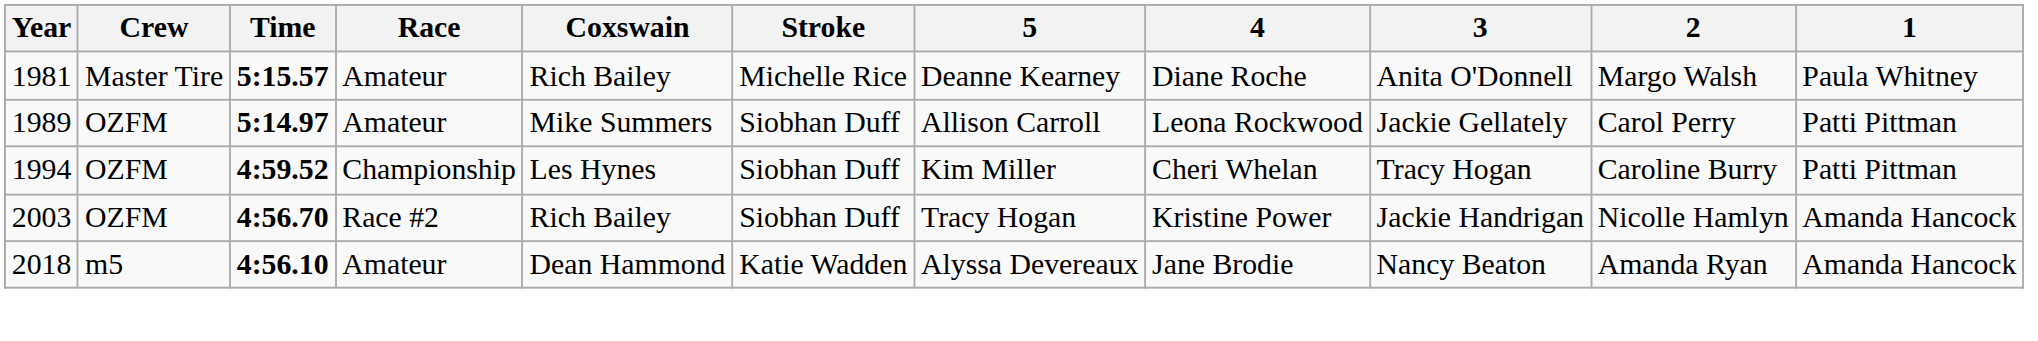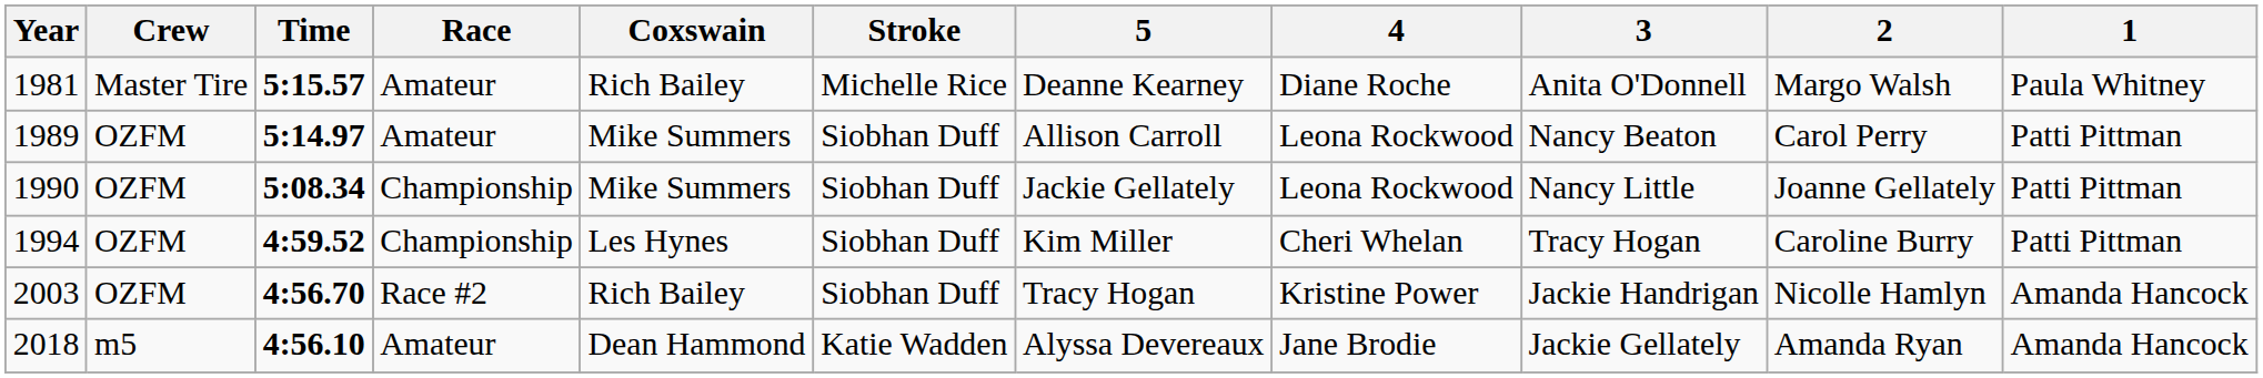 <table class="wikitable">
 <tr>
 <th><strong>Year</strong></th>
 <th><strong>Crew</strong></th>
 <th><strong>Time</strong></th>
 <th><strong>Race</strong></th>
 <th><strong>Coxswain</strong></th>
 <th><strong>Stroke</strong></th>
 <th><strong>5</strong></th>
 <th><strong>4</strong></th>
 <th><strong>3</strong></th>
 <th><strong>2</strong></th>
 <th><strong>1</strong></th>
 </tr>
 <tr>
 <td>1981</td>
 <td>Master Tire</td>
 <td><strong>5:15.57</strong></td>
 <td>Amateur</td>
 <td>Rich Bailey</td>
 <td>Michelle Rice</td>
 <td>Deanne Kearney</td>
 <td>Diane Roche</td>
 <td>Anita O'Donnell</td>
 <td>Margo Walsh</td>
 <td>Paula Whitney</td>
 </tr>
 <tr>
 <td>1989</td>
 <td>OZFM</td>
 <td><strong>5:14.97</strong></td>
 <td>Amateur</td>
 <td>Mike Summers</td>
 <td>Siobhan Duff</td>
 <td>Allison Carroll</td>
 <td>Leona Rockwood</td>
+<td>Nancy Beaton</td>
+<td>Carol Perry</td>
+<td>Patti Pittman</td>
+</tr>
+<tr>
+<td>1990</td>
+<td>OZFM</td>
+<td><strong>5:08.34</strong></td>
+<td>Championship</td>
+<td>Mike Summers</td>
+<td>Siobhan Duff</td>
 <td>Jackie Gellately</td>
-<td>Carol Perry</td>
+<td>Leona Rockwood</td>
+<td>Nancy Little</td>
+<td>Joanne Gellately</td>
 <td>Patti Pittman</td>
 </tr>
 <tr>
 <td>1994</td>
 <td>OZFM</td>
 <td><strong>4:59.52</strong></td>
 <td>Championship</td>
 <td>Les Hynes</td>
 <td>Siobhan Duff</td>
 <td>Kim Miller</td>
 <td>Cheri Whelan</td>
 <td>Tracy Hogan</td>
 <td>Caroline Burry</td>
 <td>Patti Pittman</td>
 </tr>
 <tr>
 <td>2003</td>
 <td>OZFM</td>
 <td><strong>4:56.70</strong></td>
 <td>Race #2</td>
 <td>Rich Bailey</td>
 <td>Siobhan Duff</td>
 <td>Tracy Hogan</td>
 <td>Kristine Power</td>
 <td>Jackie Handrigan</td>
 <td>Nicolle Hamlyn</td>
 <td>Amanda Hancock</td>
 </tr>
 <tr>
 <td>2018</td>
 <td>m5</td>
 <td><strong>4:56.10</strong></td>
 <td>Amateur</td>
 <td>Dean Hammond</td>
 <td>Katie Wadden</td>
 <td>Alyssa Devereaux</td>
 <td>Jane Brodie</td>
-<td>Nancy Beaton</td>
+<td>Jackie Gellately</td>
 <td>Amanda Ryan</td>
 <td>Amanda Hancock</td>
 </tr>
 </table>
